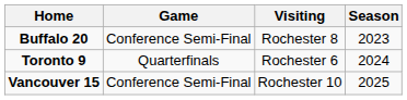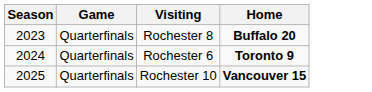 <table class="wikitable">
 <tr>
-<th>Home</th>
+<th>Season</th>
 <th>Game</th>
 <th>Visiting</th>
-<th>Season</th>
+<th>Home</th>
 </tr>
 <tr ALIGN=center>
+<td>2023</td>
+<td>Quarterfinals</td>
+<td>Rochester 8</td>
 <td><strong>Buffalo 20</strong></td>
-<td>Conference Semi-Final</td>
-<td>Rochester 8</td>
-<td>2023</td>
 </tr>
 <tr ALIGN=center>
-<td><strong>Toronto 9</strong></td>
+<td>2024</td>
 <td>Quarterfinals</td>
 <td>Rochester 6</td>
-<td>2024</td>
+<td><strong>Toronto 9</strong></td>
 </tr>
 <tr ALIGN=center>
+<td>2025</td>
+<td>Quarterfinals</td>
+<td>Rochester 10</td>
 <td><strong>Vancouver 15</strong></td>
-<td>Conference Semi-Final</td>
-<td>Rochester 10</td>
-<td>2025</td>
 </tr>
 </table>
